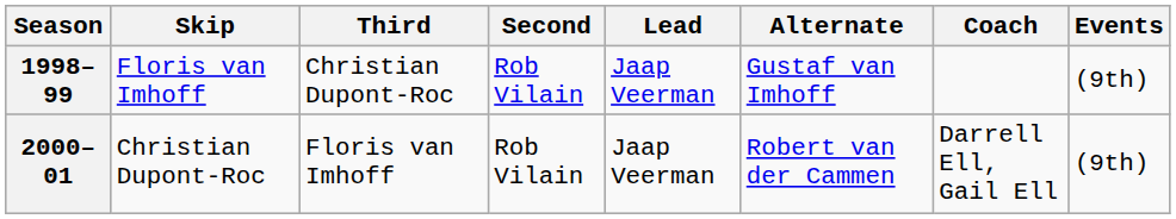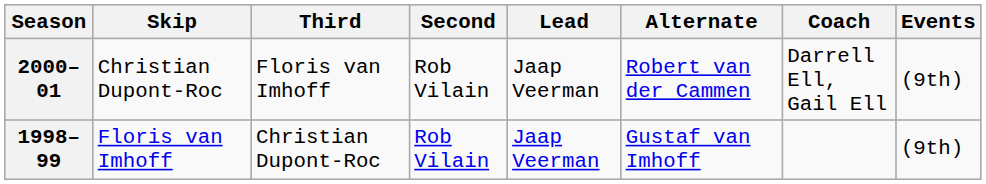 <table class="wikitable">
 <tr>
 <th scope="col">Season</th>
 <th scope="col">Skip</th>
 <th scope="col">Third</th>
 <th scope="col">Second</th>
 <th scope="col">Lead</th>
 <th scope="col">Alternate</th>
 <th scope="col">Coach</th>
 <th scope="col">Events</th>
 </tr>
 <tr>
+<th scope="row">2000–01</th>
+<td>Christian Dupont-Roc</td>
+<td>Floris van Imhoff</td>
+<td>Rob Vilain</td>
+<td>Jaap Veerman</td>
+<td><a href='#'>Robert van der Cammen</a></td>
+<td>Darrell Ell,<br>Gail Ell</td>
+<td> (9th)</td>
+</tr>
+<tr>
 <th scope="row">1998–99</th>
 <td><a href='#'>Floris van Imhoff</a></td>
 <td>Christian Dupont-Roc</td>
 <td><a href='#'>Rob Vilain</a></td>
 <td><a href='#'>Jaap Veerman</a></td>
 <td><a href='#'>Gustaf van Imhoff</a></td>
 <td></td>
 <td> (9th)</td>
 </tr>
-<tr>
-<th scope="row">2000–01</th>
-<td>Christian Dupont-Roc</td>
-<td>Floris van Imhoff</td>
-<td>Rob Vilain</td>
-<td>Jaap Veerman</td>
-<td><a href='#'>Robert van der Cammen</a></td>
-<td>Darrell Ell,<br>Gail Ell</td>
-<td> (9th)</td>
-</tr>
 </table>
